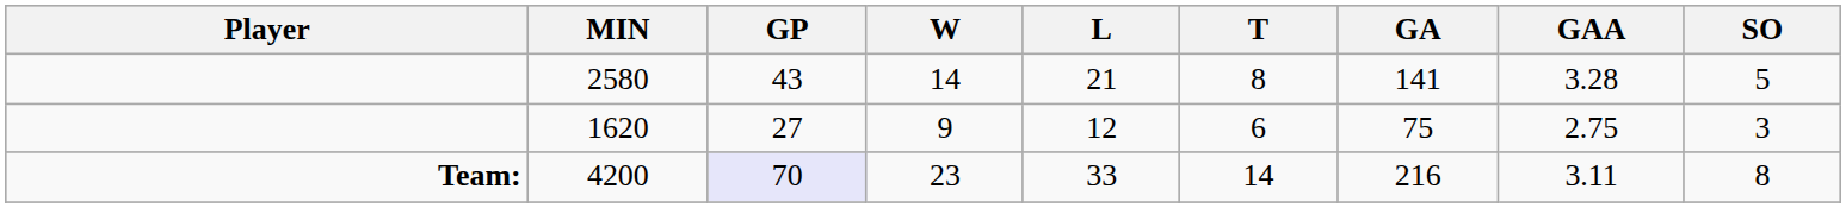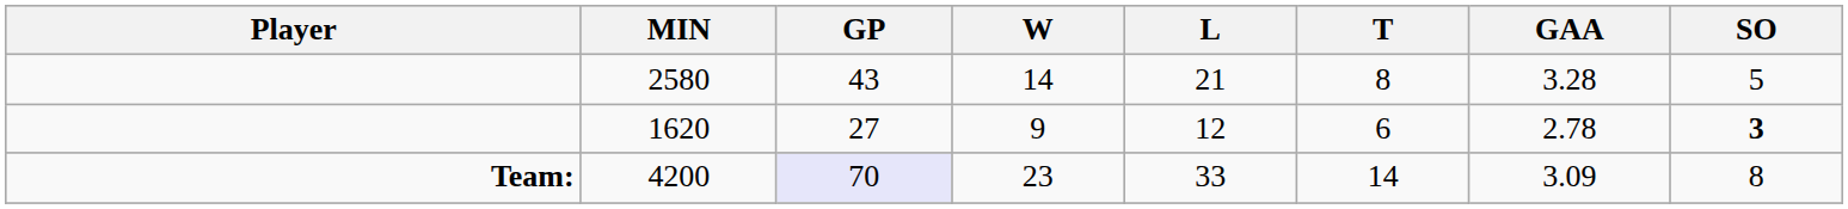 <table class="wikitable sortable" width="60%">
 <tr>
 <th bgcolor="#DDDDFF" width="10%">Player</th>
 <th width="3%" bgcolor="#DDDDFF" title="Minutes played">MIN</th>
 <th width="3%" bgcolor="#DDDDFF" title="Games played in">GP</th>
 <th width="3%" bgcolor="#DDDDFF" title="Wins">W</th>
 <th width="3%" bgcolor="#DDDDFF"title="Losses">L</th>
 <th width="3%" bgcolor="#DDDDFF" title="Ties">T</th>
-<th width="3%" bgcolor="#DDDDFF" title="Goals against">GA</th>
 <th width="3%" bgcolor="#DDDDFF" title="Goals against average">GAA</th>
 <th width="3%" bgcolor="#DDDDFF"title="Shut-outs">SO</th>
 </tr>
 <tr align="center">
 <td align="right"></td>
 <td>2580</td>
 <td>43</td>
 <td>14</td>
 <td>21</td>
 <td>8</td>
-<td>141</td>
 <td>3.28</td>
 <td>5</td>
 </tr>
 <tr align="center">
 <td align="right"></td>
 <td>1620</td>
 <td>27</td>
 <td>9</td>
 <td>12</td>
 <td>6</td>
-<td>75</td>
-<td>2.75</td>
-<td>3</td>
+<td>2.78</td>
+<td><strong>3</strong></td>
 </tr>
 <tr align="center">
 <td align="right"><strong>Team:</strong></td>
 <td>4200</td>
 <td style="background: lavender;">70</td>
 <td>23</td>
 <td>33</td>
 <td>14</td>
-<td>216</td>
-<td>3.11</td>
+<td>3.09</td>
 <td>8</td>
 </tr>
 </table>
